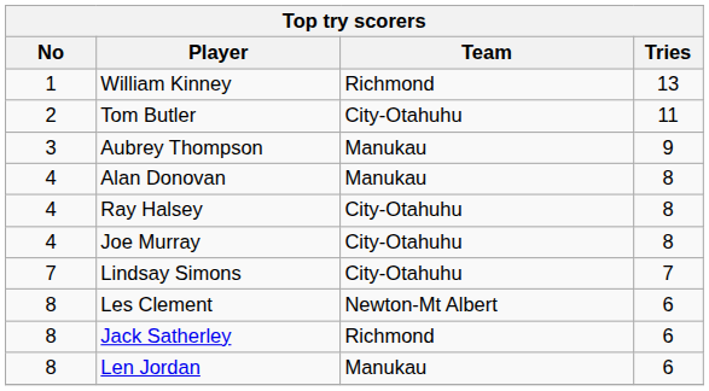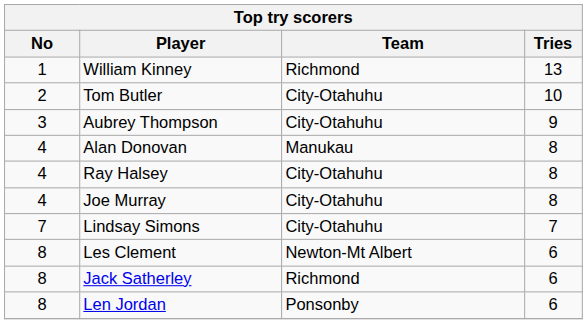 <table class="wikitable collapsible sortable" style="text-align:left; font-size:100%; width:90%;">
 <tr>
 <th colspan="100%">Top try scorers</th>
 </tr>
 <tr>
 <th style="width:13%;">No</th>
 <th style="width:35%;">Player</th>
 <th style="width:42%;">Team</th>
 <th style="width:15%;">Tries<br></th>
 </tr>
 <tr>
 <td style="text-align:center;">1</td>
 <td>William Kinney</td>
 <td>Richmond</td>
 <td style="text-align:center;">13</td>
 </tr>
 <tr>
 <td style="text-align:center;">2</td>
 <td>Tom Butler</td>
 <td>City-Otahuhu</td>
-<td style="text-align:center;">11</td>
+<td style="text-align:center;">10</td>
 </tr>
 <tr>
 <td style="text-align:center;">3</td>
 <td>Aubrey Thompson</td>
-<td>Manukau</td>
+<td>City-Otahuhu</td>
 <td style="text-align:center;">9</td>
 </tr>
 <tr>
 <td style="text-align:center;">4</td>
 <td>Alan Donovan</td>
 <td>Manukau</td>
 <td style="text-align:center;">8</td>
 </tr>
 <tr>
 <td style="text-align:center;">4</td>
 <td>Ray Halsey</td>
 <td>City-Otahuhu</td>
 <td style="text-align:center;">8</td>
 </tr>
 <tr>
 <td style="text-align:center;">4</td>
 <td>Joe Murray</td>
 <td>City-Otahuhu</td>
 <td style="text-align:center;">8</td>
 </tr>
 <tr>
 <td style="text-align:center;">7</td>
 <td>Lindsay Simons</td>
 <td>City-Otahuhu</td>
 <td style="text-align:center;">7</td>
 </tr>
 <tr>
 <td style="text-align:center;">8</td>
 <td>Les Clement</td>
 <td>Newton-Mt Albert</td>
 <td style="text-align:center;">6</td>
 </tr>
 <tr>
 <td style="text-align:center;">8</td>
 <td><a href='#'>Jack Satherley</a></td>
 <td>Richmond</td>
 <td style="text-align:center;">6</td>
 </tr>
 <tr>
 <td style="text-align:center;">8</td>
 <td><a href='#'>Len Jordan</a></td>
-<td>Manukau</td>
+<td>Ponsonby</td>
 <td style="text-align:center;">6</td>
 </tr>
 <tr>
 </tr>
 </table>
